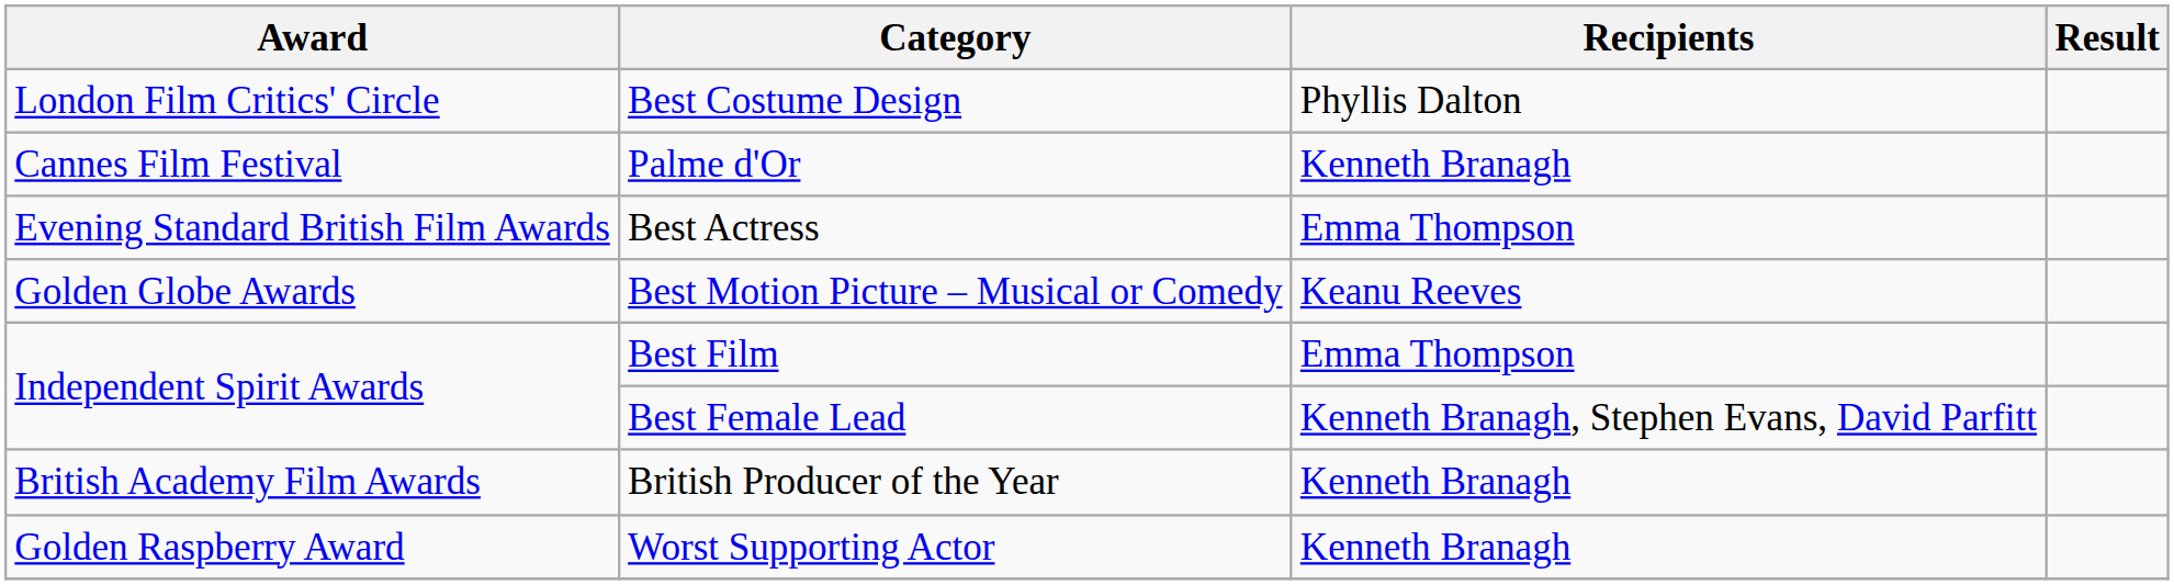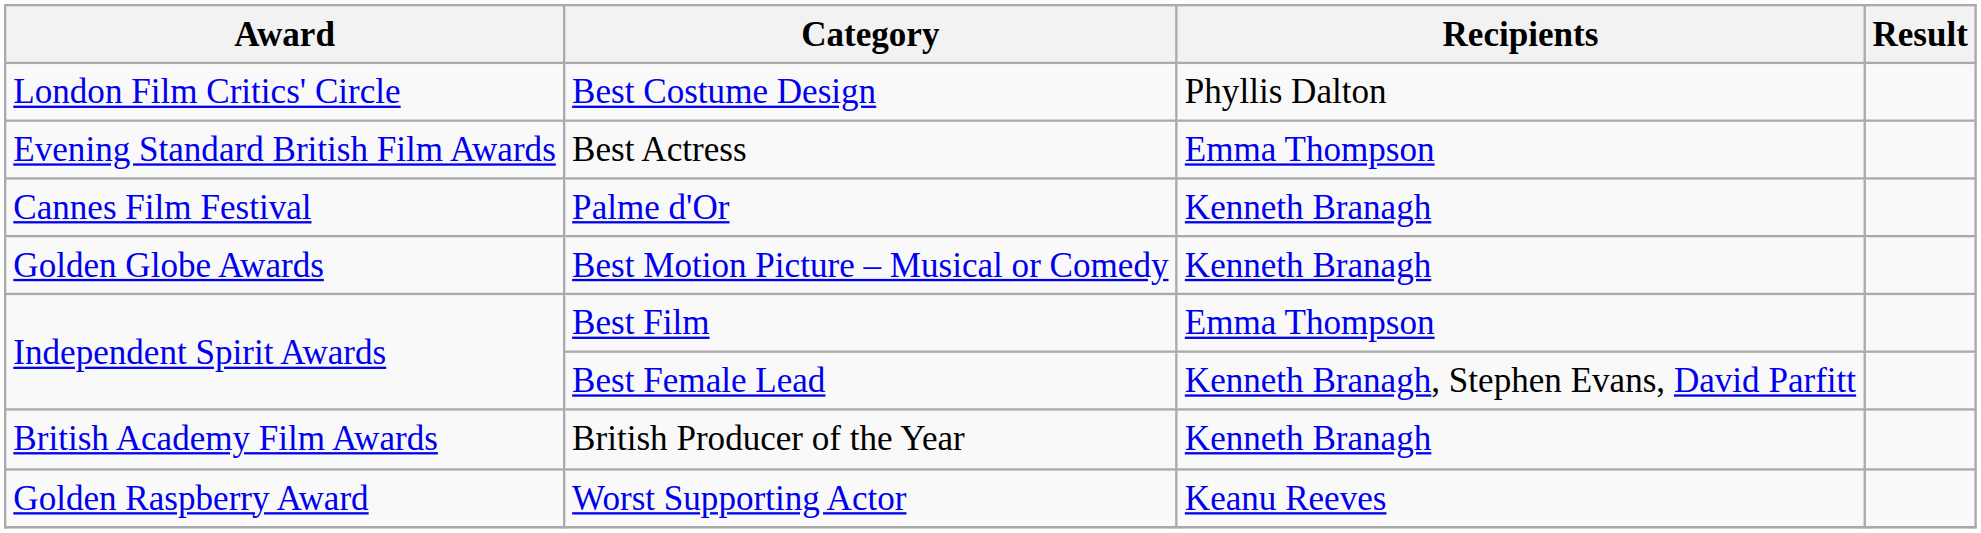 <table class="wikitable plainrowheaders" style="font-size: 95%;">
 <tr>
 <th scope="col">Award</th>
 <th scope="col">Category</th>
 <th scope="col">Recipients</th>
 <th scope="col">Result</th>
 </tr>
 <tr>
 <td><a href='#'>London Film Critics' Circle</a></td>
 <td><a href='#'>Best Costume Design</a></td>
 <td>Phyllis Dalton</td>
 <td></td>
 </tr>
 <tr>
+<td><a href='#'>Evening Standard British Film Awards</a></td>
+<td>Best Actress</td>
+<td><a href='#'>Emma Thompson</a></td>
+<td></td>
+</tr>
+<tr>
 <td><a href='#'>Cannes Film Festival</a></td>
 <td><a href='#'>Palme d'Or</a></td>
 <td><a href='#'>Kenneth Branagh</a></td>
 <td></td>
 </tr>
 <tr>
-<td><a href='#'>Evening Standard British Film Awards</a></td>
-<td>Best Actress</td>
-<td><a href='#'>Emma Thompson</a></td>
-<td></td>
-</tr>
-<tr>
 <td><a href='#'>Golden Globe Awards</a></td>
 <td><a href='#'>Best Motion Picture – Musical or Comedy</a></td>
-<td><a href='#'>Keanu Reeves</a></td>
+<td><a href='#'>Kenneth Branagh</a></td>
 <td></td>
 </tr>
 <tr>
 <td rowspan=2><a href='#'>Independent Spirit Awards</a></td>
 <td><a href='#'>Best Film</a></td>
 <td><a href='#'>Emma Thompson</a></td>
 <td></td>
 </tr>
 <tr>
 <td><a href='#'>Best Female Lead</a></td>
 <td><a href='#'>Kenneth Branagh</a>, Stephen Evans, <a href='#'>David Parfitt</a></td>
 <td></td>
 </tr>
 <tr>
 <td><a href='#'>British Academy Film Awards</a></td>
 <td>British Producer of the Year</td>
 <td><a href='#'>Kenneth Branagh</a></td>
 <td></td>
 </tr>
 <tr>
 <td><a href='#'>Golden Raspberry Award</a></td>
 <td><a href='#'>Worst Supporting Actor</a></td>
-<td><a href='#'>Kenneth Branagh</a></td>
+<td><a href='#'>Keanu Reeves</a></td>
 <td></td>
 </tr>
 <tr>
 </tr>
 </table>
